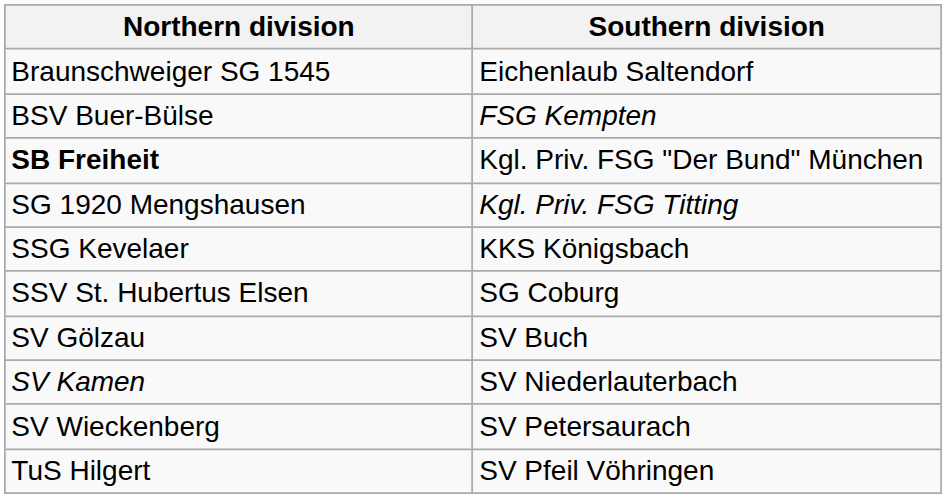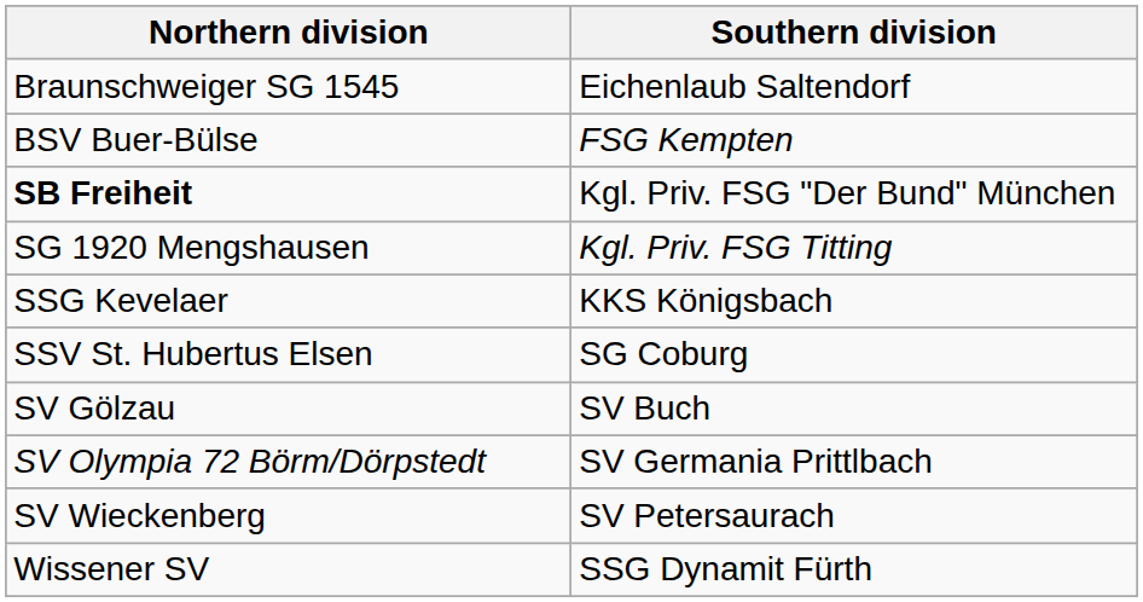 <table class="wikitable">
 <tr>
 <th style="width: 260px">Northern division</th>
 <th style="width: 260px">Southern division</th>
 </tr>
 <tr>
 <td>Braunschweiger SG 1545</td>
 <td>Eichenlaub Saltendorf</td>
 </tr>
 <tr>
 <td>BSV Buer-Bülse</td>
 <td><em>FSG Kempten</em></td>
 </tr>
 <tr>
 <td><strong>SB Freiheit</strong></td>
 <td>Kgl. Priv. FSG "Der Bund" München</td>
 </tr>
 <tr>
 <td>SG 1920 Mengshausen</td>
 <td><em>Kgl. Priv. FSG Titting</em></td>
 </tr>
 <tr>
 <td>SSG Kevelaer</td>
 <td>KKS Königsbach</td>
 </tr>
 <tr>
 <td>SSV St. Hubertus Elsen</td>
 <td>SG Coburg</td>
 </tr>
 <tr>
 <td>SV Gölzau</td>
 <td>SV Buch</td>
 </tr>
 <tr>
-<td><em>SV Kamen</em></td>
-<td>SV Niederlauterbach</td>
+<td><em>SV Olympia 72 Börm/Dörpstedt</em></td>
+<td>SV Germania Prittlbach</td>
 </tr>
 <tr>
 <td>SV Wieckenberg</td>
 <td>SV Petersaurach</td>
 </tr>
 <tr>
-<td>TuS Hilgert</td>
-<td>SV Pfeil Vöhringen</td>
+<td>Wissener SV</td>
+<td>SSG Dynamit Fürth</td>
 </tr>
 </table>
